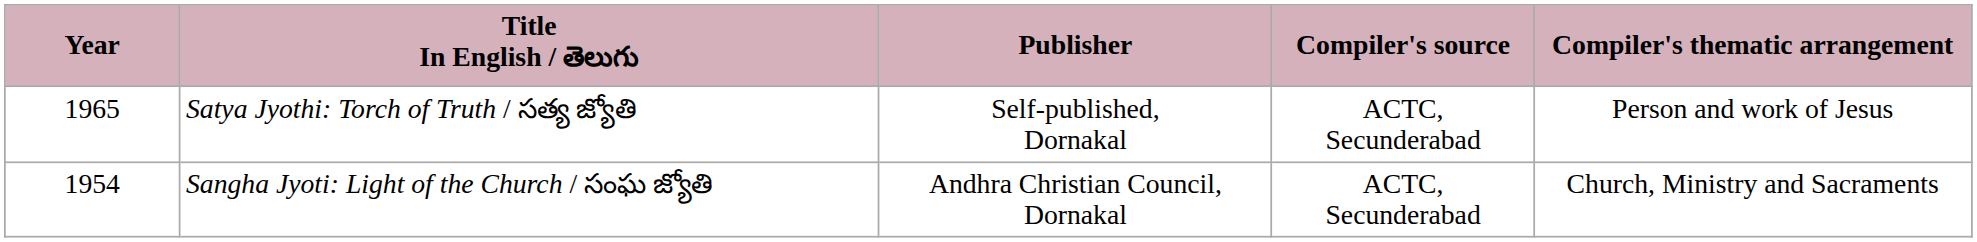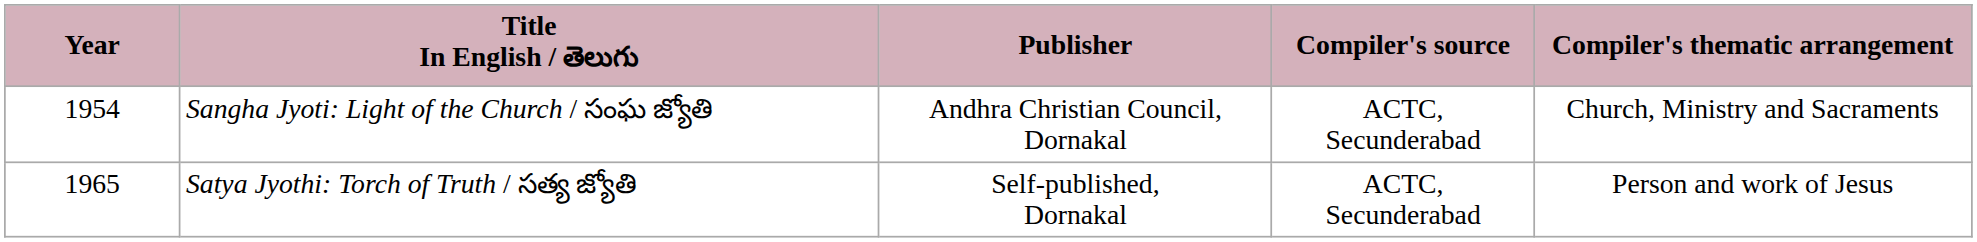 <table class="wikitable" style="width: 90%;">
 <tr>
 <th style="background-color: #D4B1BB; width: 8%;">Year</th>
 <th style="background-color: #D4B1BB; width: 32%;">Title<br>In English / తెలుగు</th>
 <th style="background-color: #D4B1BB; width: 18%;">Publisher</th>
 <th style="background-color: #D4B1BB; width: 12%;">Compiler's source</th>
 <th style="background-color: #D4B1BB; width: 20%;">Compiler's thematic arrangement</th>
 </tr>
 <tr valign="top" style="background-color: white;">
+<td style="text-align: center;">1954</td>
+<td style="text-align: left;"><em>Sangha Jyoti: Light of the Church</em> / సంఘ జ్యోతి</td>
+<td style="text-align: center;">Andhra Christian Council,<br> Dornakal</td>
+<td style="text-align: center;">ACTC, <br>Secunderabad</td>
+<td style="text-align: center;">Church, Ministry and Sacraments</td>
+</tr>
+<tr valign="top" style="background-color: white;">
 <td style="text-align: center;">1965</td>
 <td style="text-align: left;"><em>Satya Jyothi: Torch of Truth</em> / సత్య జ్యోతి</td>
 <td style="text-align: center;">Self-published, <br>Dornakal</td>
 <td style="text-align: center;">ACTC, <br>Secunderabad</td>
 <td style="text-align: center;">Person and work of Jesus</td>
 </tr>
-<tr valign="top" style="background-color: white;">
-<td style="text-align: center;">1954</td>
-<td style="text-align: left;"><em>Sangha Jyoti: Light of the Church</em> / సంఘ జ్యోతి</td>
-<td style="text-align: center;">Andhra Christian Council,<br> Dornakal</td>
-<td style="text-align: center;">ACTC, <br>Secunderabad</td>
-<td style="text-align: center;">Church, Ministry and Sacraments</td>
-</tr>
 </table>
